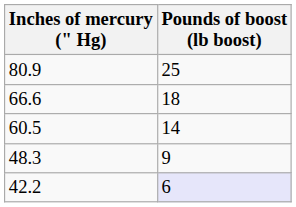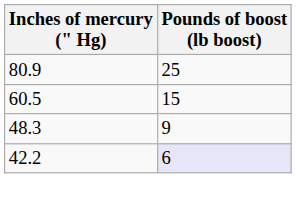 <table class="wikitable">
 <tr>
 <th>Inches of mercury<br>(" Hg)</th>
 <th>Pounds of boost<br>(lb boost)</th>
 </tr>
 <tr>
 <td>80.9</td>
 <td>25</td>
 </tr>
 <tr>
-<td>66.6</td>
-<td>18</td>
-</tr>
-<tr>
 <td>60.5</td>
-<td>14</td>
+<td>15</td>
 </tr>
 <tr>
 <td>48.3</td>
 <td>9</td>
 </tr>
 <tr>
 <td>42.2</td>
 <td style="background: lavender;">6</td>
 </tr>
 </table>
